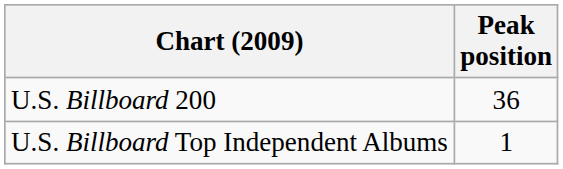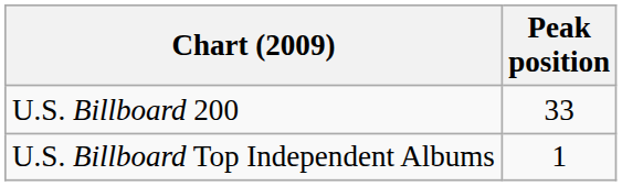 <table class="wikitable">
 <tr>
 <th>Chart (2009)</th>
 <th>Peak<br>position</th>
 </tr>
 <tr>
 <td>U.S. <em>Billboard</em> 200</td>
-<td align="center">36</td>
+<td align="center">33</td>
 </tr>
 <tr>
 <td>U.S. <em>Billboard</em> Top Independent Albums</td>
 <td align="center">1</td>
 </tr>
 </table>
